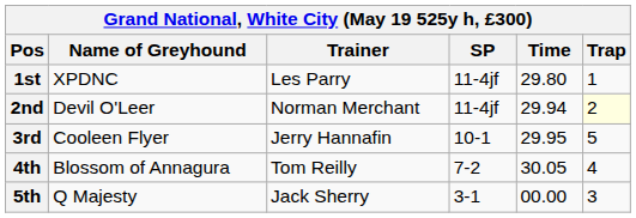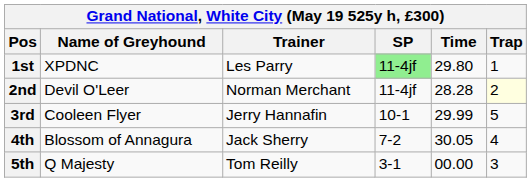 <table class="wikitable">
 <tr>
 <th colspan="6"><a href='#'>Grand National</a>, <a href='#'>White City</a> (May 19 525y h, £300)</th>
 </tr>
 <tr>
 <th width=30>Pos</th>
 <th width=180>Name of Greyhound</th>
 <th width=150>Trainer</th>
 <th width=50>SP</th>
 <th width=50>Time</th>
 <th width=30>Trap</th>
 </tr>
 <tr>
 <th>1st</th>
 <td>XPDNC</td>
 <td>Les Parry</td>
-<td>11-4jf</td>
+<td style="background: lightgreen;">11-4jf</td>
 <td>29.80</td>
 <td>1</td>
 </tr>
 <tr>
 <th>2nd</th>
 <td>Devil O'Leer</td>
 <td>Norman Merchant</td>
 <td>11-4jf</td>
-<td>29.94</td>
+<td>28.28</td>
 <td style="background: lightyellow;">2</td>
 </tr>
 <tr>
 <th>3rd</th>
 <td>Cooleen Flyer</td>
 <td>Jerry Hannafin</td>
 <td>10-1</td>
-<td>29.95</td>
+<td>29.99</td>
 <td>5</td>
 </tr>
 <tr>
 <th>4th</th>
 <td>Blossom of Annagura</td>
-<td>Tom Reilly</td>
+<td>Jack Sherry</td>
 <td>7-2</td>
 <td>30.05</td>
 <td>4</td>
 </tr>
 <tr>
 <th>5th</th>
 <td>Q Majesty</td>
-<td>Jack Sherry</td>
+<td>Tom Reilly</td>
 <td>3-1</td>
 <td>00.00</td>
 <td>3</td>
 </tr>
 </table>
